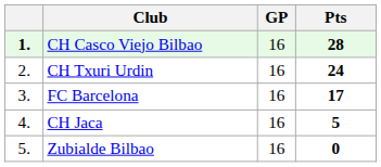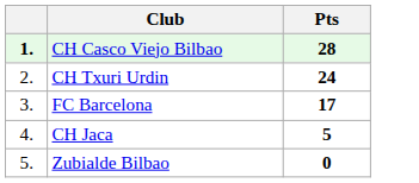 <table class="wikitable">
 <tr>
 <th width="30"></th>
 <th width="200">Club</th>
-<th width="30">GP</th>
 <th width="70">Pts</th>
 </tr>
 <tr bgcolor="#e6fae6" align="center">
 <td><strong>1.</strong></td>
 <td align="left"><a href='#'>CH Casco Viejo Bilbao</a></td>
-<td>16</td>
 <td><strong>28</strong></td>
 </tr>
 <tr bgcolor="#FFFFFF" align="center">
 <td>2.</td>
 <td align="left"><a href='#'>CH Txuri Urdin</a></td>
-<td>16</td>
 <td><strong>24</strong></td>
 </tr>
 <tr bgcolor="#FFFFFF" align="center">
 <td>3.</td>
 <td align="left"><a href='#'>FC Barcelona</a></td>
-<td>16</td>
 <td><strong>17</strong></td>
 </tr>
 <tr bgcolor="#FFFFFF" align="center">
 <td>4.</td>
 <td align="left"><a href='#'>CH Jaca</a></td>
-<td>16</td>
 <td><strong>5</strong></td>
 </tr>
 <tr bgcolor="#FFFFFF" align="center">
 <td>5.</td>
 <td align="left"><a href='#'>Zubialde Bilbao</a></td>
-<td>16</td>
 <td><strong>0</strong></td>
 </tr>
 </table>
